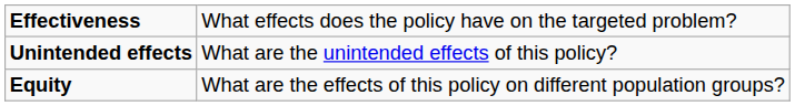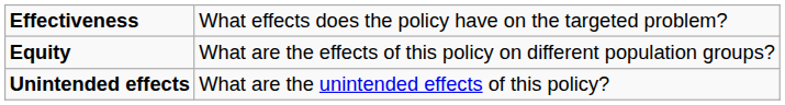 <table class="wikitable">
 <tr>
 <td><strong>Effectiveness</strong></td>
 <td>What effects does the policy have on the targeted problem?</td>
 </tr>
 <tr>
+<td><strong>Equity</strong></td>
+<td>What are the effects of this policy on different population groups?</td>
+</tr>
+<tr>
 <td><strong>Unintended effects</strong></td>
 <td>What are the <a href='#'>unintended effects</a> of this policy?</td>
 </tr>
-<tr>
-<td><strong>Equity</strong></td>
-<td>What are the effects of this policy on different population groups?</td>
-</tr>
 </table>
